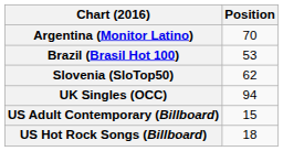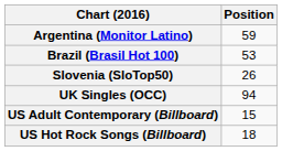 <table class="wikitable sortable plainrowheaders" style="text-align:center;">
 <tr>
 <th>Chart (2016)</th>
 <th>Position</th>
 </tr>
 <tr>
 <th scope="row">Argentina (<a href='#'>Monitor Latino</a>)</th>
-<td align=center>70</td>
+<td align=center>59</td>
 </tr>
 <tr>
 <th scope="row">Brazil (<a href='#'>Brasil Hot 100</a>)</th>
 <td align=center>53</td>
 </tr>
 <tr>
 <th scope="row">Slovenia (SloTop50)</th>
-<td align=center>62</td>
+<td align=center>26</td>
 </tr>
 <tr>
 <th scope="row">UK Singles (OCC)</th>
 <td align=center>94</td>
 </tr>
 <tr>
 <th scope="row">US Adult Contemporary (<em>Billboard</em>)</th>
 <td align=center>15</td>
 </tr>
 <tr>
 <th scope="row">US Hot Rock Songs (<em>Billboard</em>)</th>
 <td align=center>18</td>
 </tr>
 </table>
